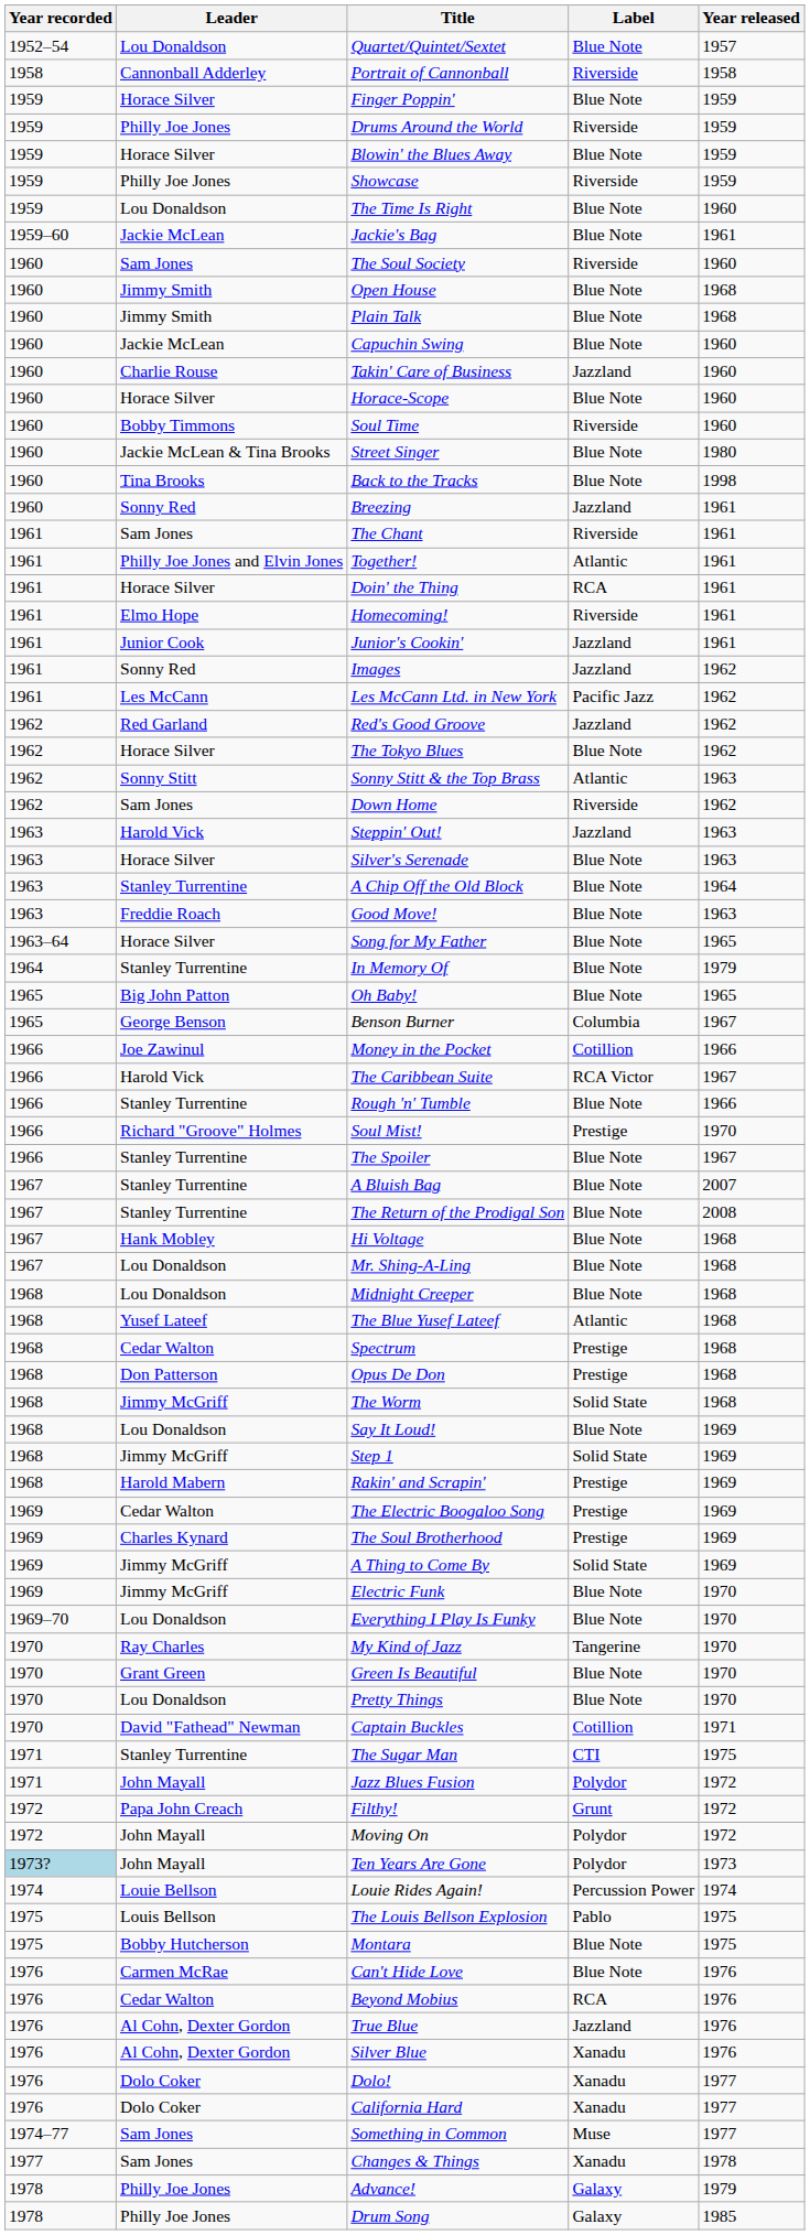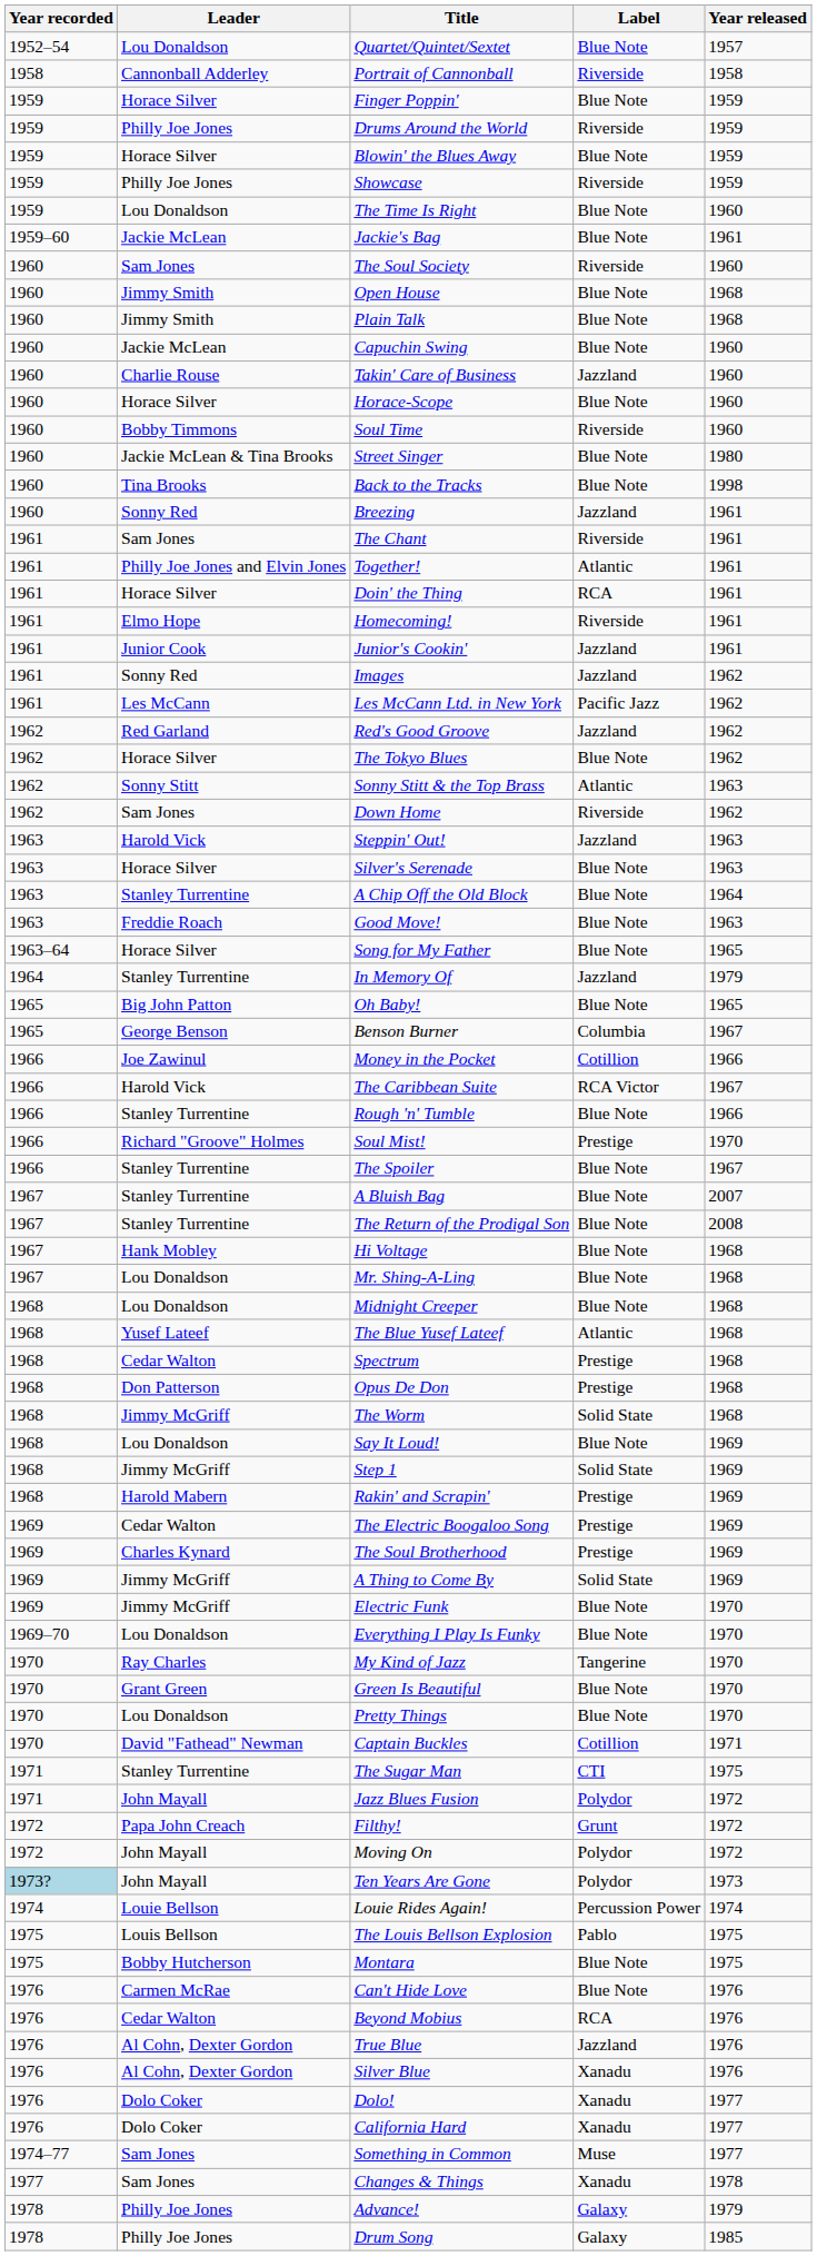 <table class="wikitable sortable">
 <tr>
 <th>Year recorded</th>
 <th>Leader</th>
 <th>Title</th>
 <th>Label</th>
 <th>Year released</th>
 </tr>
 <tr>
 <td>1952–54</td>
 <td><a href='#'>Lou Donaldson</a></td>
 <td><em><a href='#'>Quartet/Quintet/Sextet</a></em></td>
 <td><a href='#'>Blue Note</a></td>
 <td>1957</td>
 </tr>
 <tr>
 <td>1958</td>
 <td><a href='#'>Cannonball Adderley</a></td>
 <td><em><a href='#'>Portrait of Cannonball</a></em></td>
 <td><a href='#'>Riverside</a></td>
 <td>1958</td>
 </tr>
 <tr>
 <td>1959</td>
 <td><a href='#'>Horace Silver</a></td>
 <td><em><a href='#'>Finger Poppin'</a></em></td>
 <td>Blue Note</td>
 <td>1959</td>
 </tr>
 <tr>
 <td>1959</td>
 <td><a href='#'>Philly Joe Jones</a></td>
 <td><em><a href='#'>Drums Around the World</a></em></td>
 <td>Riverside</td>
 <td>1959</td>
 </tr>
 <tr>
 <td>1959</td>
 <td>Horace Silver</td>
 <td><em><a href='#'>Blowin' the Blues Away</a></em></td>
 <td>Blue Note</td>
 <td>1959</td>
 </tr>
 <tr>
 <td>1959</td>
 <td>Philly Joe Jones</td>
 <td><em><a href='#'>Showcase</a></em></td>
 <td>Riverside</td>
 <td>1959</td>
 </tr>
 <tr>
 <td>1959</td>
 <td>Lou Donaldson</td>
 <td><em><a href='#'>The Time Is Right</a></em></td>
 <td>Blue Note</td>
 <td>1960</td>
 </tr>
 <tr>
 <td>1959–60</td>
 <td><a href='#'>Jackie McLean</a></td>
 <td><em><a href='#'>Jackie's Bag</a></em></td>
 <td>Blue Note</td>
 <td>1961</td>
 </tr>
 <tr>
 <td>1960</td>
 <td><a href='#'>Sam Jones</a></td>
 <td><em><a href='#'>The Soul Society</a></em></td>
 <td>Riverside</td>
 <td>1960</td>
 </tr>
 <tr>
 <td>1960</td>
 <td><a href='#'>Jimmy Smith</a></td>
 <td><em><a href='#'>Open House</a></em></td>
 <td>Blue Note</td>
 <td>1968</td>
 </tr>
 <tr>
 <td>1960</td>
 <td>Jimmy Smith</td>
 <td><em><a href='#'>Plain Talk</a></em></td>
 <td>Blue Note</td>
 <td>1968</td>
 </tr>
 <tr>
 <td>1960</td>
 <td>Jackie McLean</td>
 <td><em><a href='#'>Capuchin Swing</a></em></td>
 <td>Blue Note</td>
 <td>1960</td>
 </tr>
 <tr>
 <td>1960</td>
 <td><a href='#'>Charlie Rouse</a></td>
 <td><em><a href='#'>Takin' Care of Business</a></em></td>
 <td>Jazzland</td>
 <td>1960</td>
 </tr>
 <tr>
 <td>1960</td>
 <td>Horace Silver</td>
 <td><em><a href='#'>Horace-Scope</a></em></td>
 <td>Blue Note</td>
 <td>1960</td>
 </tr>
 <tr>
 <td>1960</td>
 <td><a href='#'>Bobby Timmons</a></td>
 <td><em><a href='#'>Soul Time</a></em></td>
 <td>Riverside</td>
 <td>1960</td>
 </tr>
 <tr>
 <td> 1960</td>
 <td>Jackie McLean & Tina Brooks</td>
 <td><em><a href='#'>Street Singer</a></em></td>
 <td>Blue Note</td>
 <td>1980</td>
 </tr>
 <tr>
 <td> 1960</td>
 <td><a href='#'>Tina Brooks</a></td>
 <td><em><a href='#'>Back to the Tracks</a></em></td>
 <td>Blue Note</td>
 <td>1998</td>
 </tr>
 <tr>
 <td>1960</td>
 <td><a href='#'>Sonny Red</a></td>
 <td><em><a href='#'>Breezing</a></em></td>
 <td>Jazzland</td>
 <td>1961</td>
 </tr>
 <tr>
 <td>1961</td>
 <td>Sam Jones</td>
 <td><em><a href='#'>The Chant</a></em></td>
 <td>Riverside</td>
 <td>1961</td>
 </tr>
 <tr>
 <td>1961</td>
 <td><a href='#'>Philly Joe Jones</a> and <a href='#'>Elvin Jones</a></td>
 <td><em><a href='#'>Together!</a></em></td>
 <td>Atlantic</td>
 <td>1961</td>
 </tr>
 <tr>
 <td>1961</td>
 <td>Horace Silver</td>
 <td><em><a href='#'>Doin' the Thing</a></em></td>
 <td>RCA</td>
 <td>1961</td>
 </tr>
 <tr>
 <td>1961</td>
 <td><a href='#'>Elmo Hope</a></td>
 <td><em><a href='#'>Homecoming!</a></em></td>
 <td>Riverside</td>
 <td>1961</td>
 </tr>
 <tr>
 <td>1961</td>
 <td><a href='#'>Junior Cook</a></td>
 <td><em><a href='#'>Junior's Cookin'</a></em></td>
 <td>Jazzland</td>
 <td>1961</td>
 </tr>
 <tr>
 <td>1961</td>
 <td>Sonny Red</td>
 <td><em><a href='#'>Images</a></em></td>
 <td>Jazzland</td>
 <td>1962</td>
 </tr>
 <tr>
 <td>1961</td>
 <td><a href='#'>Les McCann</a></td>
 <td><em><a href='#'>Les McCann Ltd. in New York</a></em></td>
 <td>Pacific Jazz</td>
 <td>1962</td>
 </tr>
 <tr>
 <td>1962</td>
 <td><a href='#'>Red Garland</a></td>
 <td><em><a href='#'>Red's Good Groove</a></em></td>
 <td>Jazzland</td>
 <td>1962</td>
 </tr>
 <tr>
 <td>1962</td>
 <td>Horace Silver</td>
 <td><em><a href='#'>The Tokyo Blues</a></em></td>
 <td>Blue Note</td>
 <td>1962</td>
 </tr>
 <tr>
 <td>1962</td>
 <td><a href='#'>Sonny Stitt</a></td>
 <td><em><a href='#'>Sonny Stitt & the Top Brass</a></em></td>
 <td>Atlantic</td>
 <td>1963</td>
 </tr>
 <tr>
 <td>1962</td>
 <td>Sam Jones</td>
 <td><em><a href='#'>Down Home</a></em></td>
 <td>Riverside</td>
 <td>1962</td>
 </tr>
 <tr>
 <td>1963</td>
 <td><a href='#'>Harold Vick</a></td>
 <td><em><a href='#'>Steppin' Out!</a></em></td>
 <td>Jazzland</td>
 <td>1963</td>
 </tr>
 <tr>
 <td>1963</td>
 <td>Horace Silver</td>
 <td><em><a href='#'>Silver's Serenade</a></em></td>
 <td>Blue Note</td>
 <td>1963</td>
 </tr>
 <tr>
 <td>1963</td>
 <td><a href='#'>Stanley Turrentine</a></td>
 <td><em><a href='#'>A Chip Off the Old Block</a></em></td>
 <td>Blue Note</td>
 <td>1964</td>
 </tr>
 <tr>
 <td>1963</td>
 <td><a href='#'>Freddie Roach</a></td>
 <td><em><a href='#'>Good Move!</a></em></td>
 <td>Blue Note</td>
 <td>1963</td>
 </tr>
 <tr>
 <td>1963–64</td>
 <td>Horace Silver</td>
 <td><em><a href='#'>Song for My Father</a></em></td>
 <td>Blue Note</td>
 <td>1965</td>
 </tr>
 <tr>
 <td>1964</td>
 <td>Stanley Turrentine</td>
 <td><em><a href='#'>In Memory Of</a></em></td>
-<td>Blue Note</td>
+<td>Jazzland</td>
 <td>1979</td>
 </tr>
 <tr>
 <td>1965</td>
 <td><a href='#'>Big John Patton</a></td>
 <td><em><a href='#'>Oh Baby!</a></em></td>
 <td>Blue Note</td>
 <td>1965</td>
 </tr>
 <tr>
 <td>1965</td>
 <td><a href='#'>George Benson</a></td>
 <td><em>Benson Burner</em> </td>
 <td>Columbia</td>
 <td>1967</td>
 </tr>
 <tr>
 <td>1966</td>
 <td><a href='#'>Joe Zawinul</a></td>
 <td><em><a href='#'>Money in the Pocket</a></em></td>
 <td><a href='#'>Cotillion</a></td>
 <td>1966</td>
 </tr>
 <tr>
 <td>1966</td>
 <td>Harold Vick</td>
 <td><em><a href='#'>The Caribbean Suite</a></em></td>
 <td>RCA Victor</td>
 <td>1967</td>
 </tr>
 <tr>
 <td>1966</td>
 <td>Stanley Turrentine</td>
 <td><em><a href='#'>Rough 'n' Tumble</a></em></td>
 <td>Blue Note</td>
 <td>1966</td>
 </tr>
 <tr>
 <td>1966</td>
 <td><a href='#'>Richard "Groove" Holmes</a></td>
 <td><em><a href='#'>Soul Mist!</a></em></td>
 <td>Prestige</td>
 <td>1970</td>
 </tr>
 <tr>
 <td>1966</td>
 <td>Stanley Turrentine</td>
 <td><em><a href='#'>The Spoiler</a></em></td>
 <td>Blue Note</td>
 <td>1967</td>
 </tr>
 <tr>
 <td>1967</td>
 <td>Stanley Turrentine</td>
 <td><em><a href='#'>A Bluish Bag</a></em></td>
 <td>Blue Note</td>
 <td>2007</td>
 </tr>
 <tr>
 <td>1967</td>
 <td>Stanley Turrentine</td>
 <td><em><a href='#'>The Return of the Prodigal Son</a></em></td>
 <td>Blue Note</td>
 <td>2008</td>
 </tr>
 <tr>
 <td>1967</td>
 <td><a href='#'>Hank Mobley</a></td>
 <td><em><a href='#'>Hi Voltage</a></em></td>
 <td>Blue Note</td>
 <td>1968</td>
 </tr>
 <tr>
 <td>1967</td>
 <td>Lou Donaldson</td>
 <td><em><a href='#'>Mr. Shing-A-Ling</a></em></td>
 <td>Blue Note</td>
 <td>1968</td>
 </tr>
 <tr>
 <td>1968</td>
 <td>Lou Donaldson</td>
 <td><em><a href='#'>Midnight Creeper</a></em></td>
 <td>Blue Note</td>
 <td>1968</td>
 </tr>
 <tr>
 <td>1968</td>
 <td><a href='#'>Yusef Lateef</a></td>
 <td><em><a href='#'>The Blue Yusef Lateef</a></em></td>
 <td>Atlantic</td>
 <td>1968</td>
 </tr>
 <tr>
 <td>1968</td>
 <td><a href='#'>Cedar Walton</a></td>
 <td><em><a href='#'>Spectrum</a></em></td>
 <td>Prestige</td>
 <td>1968</td>
 </tr>
 <tr>
 <td>1968</td>
 <td><a href='#'>Don Patterson</a></td>
 <td><em><a href='#'>Opus De Don</a></em></td>
 <td>Prestige</td>
 <td>1968</td>
 </tr>
 <tr>
 <td>1968</td>
 <td><a href='#'>Jimmy McGriff</a></td>
 <td><em><a href='#'>The Worm</a></em></td>
 <td>Solid State</td>
 <td>1968</td>
 </tr>
 <tr>
 <td>1968</td>
 <td>Lou Donaldson</td>
 <td><em><a href='#'>Say It Loud!</a></em></td>
 <td>Blue Note</td>
 <td>1969</td>
 </tr>
 <tr>
 <td>1968</td>
 <td>Jimmy McGriff</td>
 <td><em><a href='#'>Step 1</a></em></td>
 <td>Solid State</td>
 <td>1969</td>
 </tr>
 <tr>
 <td>1968</td>
 <td><a href='#'>Harold Mabern</a></td>
 <td><em><a href='#'>Rakin' and Scrapin'</a></em></td>
 <td>Prestige</td>
 <td>1969</td>
 </tr>
 <tr>
 <td>1969</td>
 <td>Cedar Walton</td>
 <td><em><a href='#'>The Electric Boogaloo Song</a></em></td>
 <td>Prestige</td>
 <td>1969</td>
 </tr>
 <tr>
 <td>1969</td>
 <td><a href='#'>Charles Kynard</a></td>
 <td><em><a href='#'>The Soul Brotherhood</a></em></td>
 <td>Prestige</td>
 <td>1969</td>
 </tr>
 <tr>
 <td>1969</td>
 <td>Jimmy McGriff</td>
 <td><em><a href='#'>A Thing to Come By</a></em></td>
 <td>Solid State</td>
 <td>1969</td>
 </tr>
 <tr>
 <td>1969</td>
 <td>Jimmy McGriff</td>
 <td><em><a href='#'>Electric Funk</a></em></td>
 <td>Blue Note</td>
 <td>1970</td>
 </tr>
 <tr>
 <td>1969–70</td>
 <td>Lou Donaldson</td>
 <td><em><a href='#'>Everything I Play Is Funky</a></em></td>
 <td>Blue Note</td>
 <td>1970</td>
 </tr>
 <tr>
 <td>1970</td>
 <td><a href='#'>Ray Charles</a></td>
 <td><em><a href='#'>My Kind of Jazz</a></em></td>
 <td>Tangerine</td>
 <td>1970</td>
 </tr>
 <tr>
 <td>1970</td>
 <td><a href='#'>Grant Green</a></td>
 <td><em><a href='#'>Green Is Beautiful</a></em></td>
 <td>Blue Note</td>
 <td>1970</td>
 </tr>
 <tr>
 <td>1970</td>
 <td>Lou Donaldson</td>
 <td><em><a href='#'>Pretty Things</a></em></td>
 <td>Blue Note</td>
 <td>1970</td>
 </tr>
 <tr>
 <td>1970</td>
 <td><a href='#'>David "Fathead" Newman</a></td>
 <td><em><a href='#'>Captain Buckles</a></em></td>
 <td><a href='#'>Cotillion</a></td>
 <td>1971</td>
 </tr>
 <tr>
 <td>1971</td>
 <td>Stanley Turrentine</td>
 <td><em><a href='#'>The Sugar Man</a></em></td>
 <td><a href='#'>CTI</a></td>
 <td>1975</td>
 </tr>
 <tr>
 <td>1971</td>
 <td><a href='#'>John Mayall</a></td>
 <td><em><a href='#'>Jazz Blues Fusion</a></em></td>
 <td><a href='#'>Polydor</a></td>
 <td>1972</td>
 </tr>
 <tr>
 <td>1972</td>
 <td><a href='#'>Papa John Creach</a></td>
 <td><em><a href='#'>Filthy!</a></em></td>
 <td><a href='#'>Grunt</a></td>
 <td>1972</td>
 </tr>
 <tr>
 <td>1972</td>
 <td>John Mayall</td>
 <td><em>Moving On</em></td>
 <td>Polydor</td>
 <td>1972</td>
 </tr>
 <tr>
 <td style="background: lightblue;">1973?</td>
 <td>John Mayall</td>
 <td><em><a href='#'>Ten Years Are Gone</a></em></td>
 <td>Polydor</td>
 <td>1973</td>
 </tr>
 <tr>
 <td>1974</td>
 <td><a href='#'>Louie Bellson</a></td>
 <td><em>Louie Rides Again!</em></td>
 <td>Percussion Power</td>
 <td>1974</td>
 </tr>
 <tr>
 <td>1975</td>
 <td>Louis Bellson</td>
 <td><em><a href='#'>The Louis Bellson Explosion</a></em></td>
 <td>Pablo</td>
 <td>1975</td>
 </tr>
 <tr>
 <td>1975</td>
 <td><a href='#'>Bobby Hutcherson</a></td>
 <td><em><a href='#'>Montara</a></em></td>
 <td>Blue Note</td>
 <td>1975</td>
 </tr>
 <tr>
 <td>1976</td>
 <td><a href='#'>Carmen McRae</a></td>
 <td><em><a href='#'>Can't Hide Love</a></em></td>
 <td>Blue Note</td>
 <td>1976</td>
 </tr>
 <tr>
 <td>1976</td>
 <td><a href='#'>Cedar Walton</a></td>
 <td><em><a href='#'>Beyond Mobius</a></em></td>
 <td>RCA</td>
 <td>1976</td>
 </tr>
 <tr>
 <td>1976</td>
 <td><a href='#'>Al Cohn</a>, <a href='#'>Dexter Gordon</a></td>
 <td><em><a href='#'>True Blue</a></em></td>
 <td>Jazzland</td>
 <td>1976</td>
 </tr>
 <tr>
 <td>1976</td>
 <td><a href='#'>Al Cohn</a>, <a href='#'>Dexter Gordon</a></td>
 <td><em><a href='#'>Silver Blue</a></em></td>
 <td>Xanadu</td>
 <td>1976</td>
 </tr>
 <tr>
 <td>1976</td>
 <td><a href='#'>Dolo Coker</a></td>
 <td><em><a href='#'>Dolo!</a></em></td>
 <td>Xanadu</td>
 <td>1977</td>
 </tr>
 <tr>
 <td>1976</td>
 <td>Dolo Coker</td>
 <td><em><a href='#'>California Hard</a></em></td>
 <td>Xanadu</td>
 <td>1977</td>
 </tr>
 <tr>
 <td>1974–77</td>
 <td><a href='#'>Sam Jones</a></td>
 <td><em><a href='#'>Something in Common</a></em></td>
 <td>Muse</td>
 <td>1977</td>
 </tr>
 <tr>
 <td>1977</td>
 <td>Sam Jones</td>
 <td><em><a href='#'>Changes & Things</a></em></td>
 <td>Xanadu</td>
 <td>1978</td>
 </tr>
 <tr>
 <td>1978</td>
 <td><a href='#'>Philly Joe Jones</a></td>
 <td><em><a href='#'>Advance!</a></em></td>
 <td><a href='#'>Galaxy</a></td>
 <td>1979</td>
 </tr>
 <tr>
 <td>1978</td>
 <td>Philly Joe Jones</td>
 <td><em><a href='#'>Drum Song</a></em></td>
 <td>Galaxy</td>
 <td>1985</td>
 </tr>
 </table>
